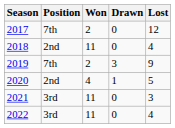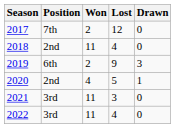 <table class="wikitable collapsible">
 <tr>
 <th>Season</th>
 <th>Position</th>
 <th>Won</th>
+<th>Lost</th>
 <th>Drawn</th>
-<th>Lost</th>
 </tr>
 <tr>
 <td><a href='#'>2017</a></td>
 <td>7th</td>
 <td>2</td>
+<td>12</td>
 <td>0</td>
-<td>12</td>
 </tr>
 <tr>
 <td><a href='#'>2018</a></td>
 <td>2nd</td>
 <td>11</td>
+<td>4</td>
 <td>0</td>
-<td>4</td>
 </tr>
 <tr>
 <td><a href='#'>2019</a></td>
-<td>7th</td>
+<td>6th</td>
 <td>2</td>
+<td>9</td>
 <td>3</td>
-<td>9</td>
 </tr>
 <tr>
 <td><a href='#'>2020</a></td>
 <td>2nd</td>
 <td>4</td>
+<td>5</td>
 <td>1</td>
-<td>5</td>
 </tr>
 <tr>
 <td><a href='#'>2021</a></td>
 <td>3rd</td>
 <td>11</td>
+<td>3</td>
 <td>0</td>
-<td>3</td>
 </tr>
 <tr>
 <td><a href='#'>2022</a></td>
 <td>3rd</td>
 <td>11</td>
+<td>4</td>
 <td>0</td>
-<td>4</td>
 </tr>
 </table>
